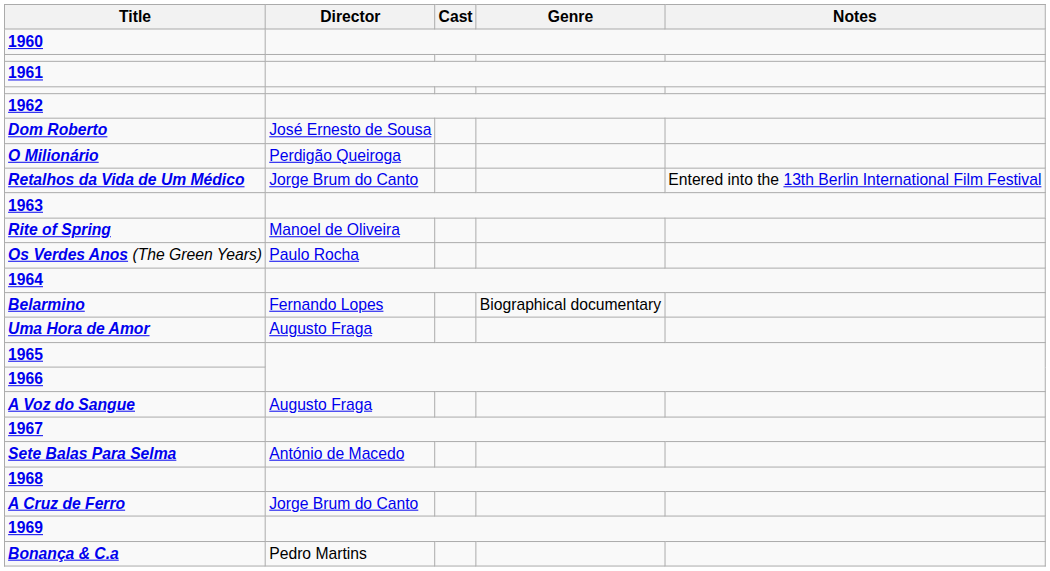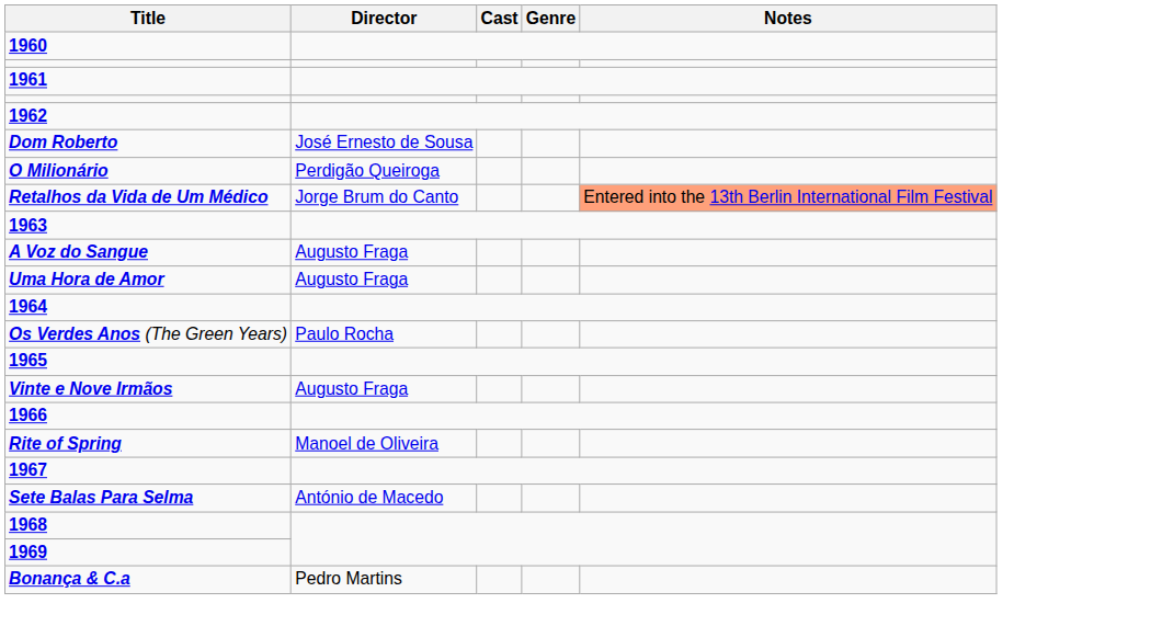 <table class="wikitable">
 <tr>
 <th>Title</th>
 <th>Director</th>
 <th>Cast</th>
 <th>Genre</th>
 <th>Notes</th>
 </tr>
 <tr>
 <td><strong><a href='#'>1960</a></strong></td>
 </tr>
 <tr>
 <td></td>
 <td></td>
 <td></td>
 <td></td>
 <td></td>
 </tr>
 <tr>
 <td><strong><a href='#'>1961</a></strong></td>
 </tr>
 <tr>
 <td></td>
 <td></td>
 <td></td>
 <td></td>
 <td></td>
 </tr>
 <tr>
 <td><strong><a href='#'>1962</a></strong></td>
 </tr>
 <tr>
 <td><strong><em><a href='#'>Dom Roberto</a></em></strong></td>
 <td><a href='#'>José Ernesto de Sousa</a></td>
 <td></td>
 <td></td>
 <td></td>
 </tr>
 <tr>
 <td><strong><em><a href='#'>O Milionário</a></em></strong></td>
 <td><a href='#'>Perdigão Queiroga</a></td>
 <td></td>
 <td></td>
 <td></td>
 </tr>
 <tr>
 <td><strong><em><a href='#'>Retalhos da Vida de Um Médico</a></em></strong></td>
 <td><a href='#'>Jorge Brum do Canto</a></td>
 <td></td>
 <td></td>
-<td>Entered into the <a href='#'>13th Berlin International Film Festival</a></td>
+<td style="background: lightsalmon;">Entered into the <a href='#'>13th Berlin International Film Festival</a></td>
 </tr>
 <tr>
 <td><strong><a href='#'>1963</a></strong></td>
 </tr>
 <tr>
-<td><strong><em><a href='#'>Rite of Spring</a></em></strong></td>
-<td><a href='#'>Manoel de Oliveira</a></td>
+<td><strong><em><a href='#'>A Voz do Sangue</a></em></strong></td>
+<td><a href='#'>Augusto Fraga</a></td>
 <td></td>
 <td></td>
-<td></td>
-</tr>
-<tr>
-<td><strong><em><a href='#'>Os Verdes Anos</a></em></strong> <em>(The Green Years)</em></td>
-<td><a href='#'>Paulo Rocha</a></td>
-<td></td>
-<td></td>
-<td></td>
-</tr>
-<tr>
-<td><strong><a href='#'>1964</a></strong></td>
-</tr>
-<tr>
-<td><strong><em><a href='#'>Belarmino</a></em></strong></td>
-<td><a href='#'>Fernando Lopes</a></td>
-<td></td>
-<td>Biographical documentary</td>
 <td></td>
 </tr>
 <tr>
 <td><strong><em><a href='#'>Uma Hora de Amor</a></em></strong></td>
 <td><a href='#'>Augusto Fraga</a></td>
 <td></td>
 <td></td>
 <td></td>
 </tr>
 <tr>
+<td><strong><a href='#'>1964</a></strong></td>
+</tr>
+<tr>
+<td><strong><em><a href='#'>Os Verdes Anos</a></em></strong> <em>(The Green Years)</em></td>
+<td><a href='#'>Paulo Rocha</a></td>
+<td></td>
+<td></td>
+<td></td>
+</tr>
+<tr>
 <td><strong><a href='#'>1965</a></strong></td>
+</tr>
+<tr>
+<td><strong><em><a href='#'>Vinte e Nove Irmãos</a></em></strong></td>
+<td><a href='#'>Augusto Fraga</a></td>
+<td></td>
+<td></td>
+<td></td>
 </tr>
 <tr>
 <td><strong><a href='#'>1966</a></strong></td>
 </tr>
 <tr>
-<td><strong><em><a href='#'>A Voz do Sangue</a></em></strong></td>
-<td><a href='#'>Augusto Fraga</a></td>
+<td><strong><em><a href='#'>Rite of Spring</a></em></strong></td>
+<td><a href='#'>Manoel de Oliveira</a></td>
 <td></td>
 <td></td>
 <td></td>
 </tr>
 <tr>
 <td><strong><a href='#'>1967</a></strong></td>
 </tr>
 <tr>
 <td><strong><em><a href='#'>Sete Balas Para Selma</a></em></strong></td>
 <td><a href='#'>António de Macedo</a></td>
 <td></td>
 <td></td>
 <td></td>
 </tr>
 <tr>
 <td><strong><a href='#'>1968</a></strong></td>
 </tr>
 <tr>
-<td><strong><em><a href='#'>A Cruz de Ferro</a></em></strong></td>
-<td><a href='#'>Jorge Brum do Canto</a></td>
-<td></td>
-<td></td>
-<td></td>
-</tr>
-<tr>
 <td><strong><a href='#'>1969</a></strong></td>
 </tr>
 <tr>
 <td><strong><em><a href='#'>Bonança & C.a</a></em></strong></td>
 <td>Pedro Martins</td>
 <td></td>
 <td></td>
 <td></td>
 </tr>
 </table>
